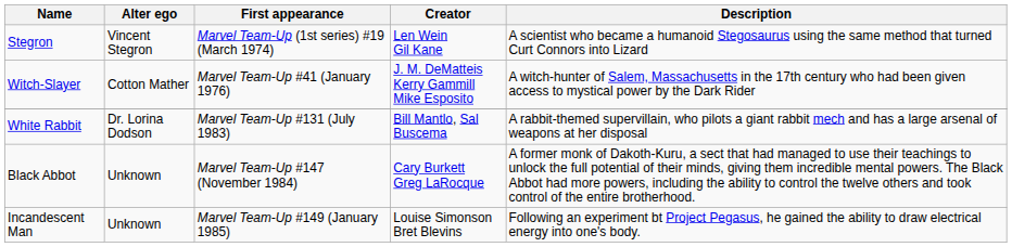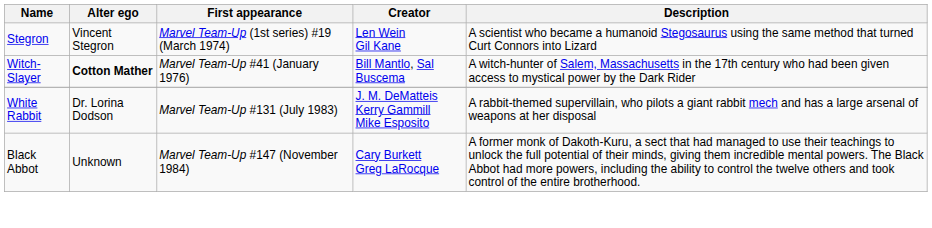 <table class=wikitable>
 <tr>
 <th>Name</th>
 <th>Alter ego</th>
 <th>First appearance</th>
 <th>Creator</th>
 <th width=50%>Description</th>
 </tr>
 <tr>
 <td><a href='#'>Stegron</a></td>
 <td>Vincent Stegron</td>
 <td><em><a href='#'>Marvel Team-Up</a></em> (1st series) #19 (March 1974)</td>
 <td><a href='#'>Len Wein</a><br><a href='#'>Gil Kane</a></td>
 <td>A scientist who became a humanoid <a href='#'>Stegosaurus</a> using the same method that turned Curt Connors into Lizard</td>
 </tr>
 <tr>
 <td><a href='#'>Witch-Slayer</a></td>
-<td>Cotton Mather</td>
+<td><strong>Cotton Mather</strong></td>
 <td><em>Marvel Team-Up</em> #41 (January 1976)</td>
-<td><a href='#'>J. M. DeMatteis</a><br><a href='#'>Kerry Gammill</a><br><a href='#'>Mike Esposito</a></td>
+<td><a href='#'>Bill Mantlo</a>, <a href='#'>Sal Buscema</a></td>
 <td>A witch-hunter of <a href='#'>Salem, Massachusetts</a> in the 17th century who had been given access to mystical power by the Dark Rider</td>
 </tr>
 <tr>
 </tr>
 <tr>
 <td><a href='#'>White Rabbit</a></td>
 <td>Dr. Lorina Dodson</td>
 <td><em>Marvel Team-Up</em> #131 (July 1983)</td>
-<td><a href='#'>Bill Mantlo</a>, <a href='#'>Sal Buscema</a></td>
+<td><a href='#'>J. M. DeMatteis</a><br><a href='#'>Kerry Gammill</a><br><a href='#'>Mike Esposito</a></td>
 <td>A rabbit-themed supervillain, who pilots a giant rabbit <a href='#'>mech</a> and has a large arsenal of weapons at her disposal</td>
 </tr>
 <tr>
 <td>Black Abbot</td>
 <td>Unknown</td>
 <td><em>Marvel Team-Up</em> #147 (November 1984)</td>
 <td><a href='#'>Cary Burkett</a><br><a href='#'>Greg LaRocque</a></td>
 <td>A former monk of Dakoth-Kuru, a sect that had managed to use their teachings to unlock the full potential of their minds, giving them incredible mental powers. The Black Abbot had more powers, including the ability to control the twelve others and took control of the entire brotherhood.</td>
 </tr>
-<tr>
-<td>Incandescent Man</td>
-<td>Unknown</td>
-<td><em>Marvel Team-Up</em> #149 (January 1985)</td>
-<td>Louise Simonson<br>Bret Blevins</td>
-<td>Following an experiment bt <a href='#'>Project Pegasus</a>, he gained the ability to draw electrical energy into one's body.</td>
-</tr>
 </table>
